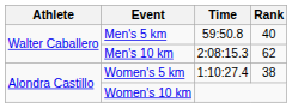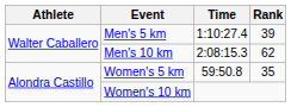 <table class="wikitable" style="font-size:90%;">
 <tr>
 <th>Athlete</th>
 <th>Event</th>
 <th>Time</th>
 <th>Rank</th>
 </tr>
 <tr align=center>
 <td align=left rowspan=2><a href='#'>Walter Caballero</a></td>
 <td align=left><a href='#'>Men's 5 km</a></td>
-<td>59:50.8</td>
-<td>40</td>
+<td>1:10:27.4</td>
+<td>39</td>
 </tr>
 <tr align=center>
 <td align=left><a href='#'>Men's 10 km</a></td>
 <td>2:08:15.3</td>
 <td>62</td>
 </tr>
 <tr align=center>
 <td align=left rowspan=2><a href='#'>Alondra Castillo</a></td>
 <td align=left><a href='#'>Women's 5 km</a></td>
-<td>1:10:27.4</td>
-<td>38</td>
+<td>59:50.8</td>
+<td>35</td>
 </tr>
 <tr align=center>
 <td align=left><a href='#'>Women's 10 km</a></td>
 <td colspan=2></td>
 </tr>
 </table>
